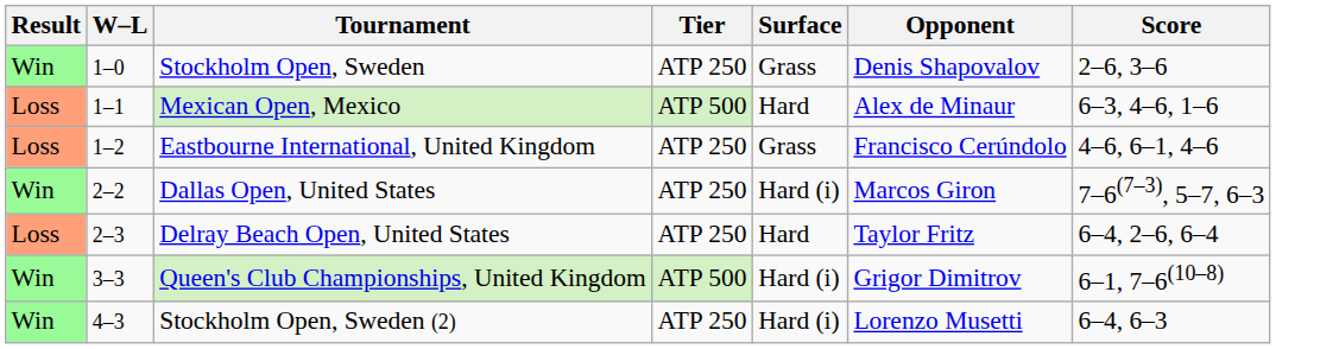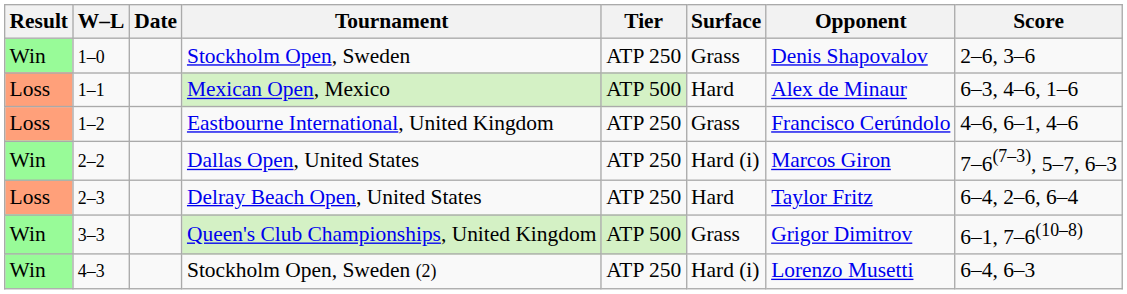 <table class="sortable wikitable">
 <tr>
 <th>Result</th>
 <th class="unsortable">W–L</th>
+<th>Date</th>
 <th>Tournament</th>
 <th>Tier</th>
 <th>Surface</th>
 <th>Opponent</th>
 <th class="unsortable">Score</th>
 </tr>
 <tr>
 <td bgcolor=98fb98>Win</td>
 <td><small>1–0</small></td>
+<td><a href='#'></a></td>
 <td><a href='#'>Stockholm Open</a>, Sweden</td>
 <td>ATP 250</td>
 <td>Grass</td>
 <td> <a href='#'>Denis Shapovalov</a></td>
 <td>2–6, 3–6</td>
 </tr>
 <tr>
 <td bgcolor=ffa07a>Loss</td>
 <td><small>1–1</small></td>
+<td><a href='#'></a></td>
 <td style=background:#d4f1c5><a href='#'>Mexican Open</a>, Mexico</td>
 <td style=background:#d4f1c5>ATP 500</td>
 <td>Hard</td>
 <td> <a href='#'>Alex de Minaur</a></td>
 <td>6–3, 4–6, 1–6</td>
 </tr>
 <tr>
 <td bgcolor=ffa07a>Loss</td>
 <td><small>1–2</small></td>
+<td><a href='#'></a></td>
 <td><a href='#'>Eastbourne International</a>, United Kingdom</td>
 <td>ATP 250</td>
 <td>Grass</td>
 <td> <a href='#'>Francisco Cerúndolo</a></td>
 <td>4–6, 6–1, 4–6</td>
 </tr>
 <tr>
 <td bgcolor=98fb98>Win</td>
 <td><small>2–2</small></td>
+<td><a href='#'></a></td>
 <td><a href='#'>Dallas Open</a>, United States</td>
 <td>ATP 250</td>
 <td>Hard (i)</td>
 <td> <a href='#'>Marcos Giron</a></td>
 <td>7–6<sup>(7–3)</sup>, 5–7, 6–3</td>
 </tr>
 <tr>
 <td bgcolor=ffa07a>Loss</td>
 <td><small>2–3</small></td>
+<td><a href='#'></a></td>
 <td><a href='#'>Delray Beach Open</a>, United States</td>
 <td>ATP 250</td>
 <td>Hard</td>
 <td> <a href='#'>Taylor Fritz</a></td>
 <td>6–4, 2–6, 6–4</td>
 </tr>
 <tr>
 <td bgcolor=98fb98>Win</td>
 <td><small>3–3</small></td>
+<td><a href='#'></a></td>
 <td style=background:#d4f1c5><a href='#'>Queen's Club Championships</a>, United Kingdom</td>
 <td style=background:#d4f1c5>ATP 500</td>
-<td>Hard (i)</td>
+<td>Grass</td>
 <td> <a href='#'>Grigor Dimitrov</a></td>
 <td>6–1, 7–6<sup>(10–8)</sup></td>
 </tr>
 <tr>
 <td bgcolor=98fb98>Win</td>
 <td><small>4–3</small></td>
+<td><a href='#'></a></td>
 <td>Stockholm Open, Sweden <small>(2)</small></td>
 <td>ATP 250</td>
 <td>Hard (i)</td>
 <td> <a href='#'>Lorenzo Musetti</a></td>
 <td>6–4, 6–3</td>
 </tr>
 </table>
